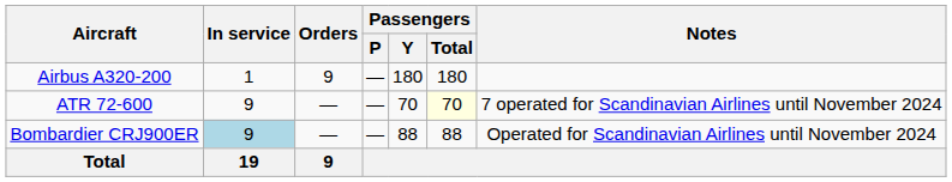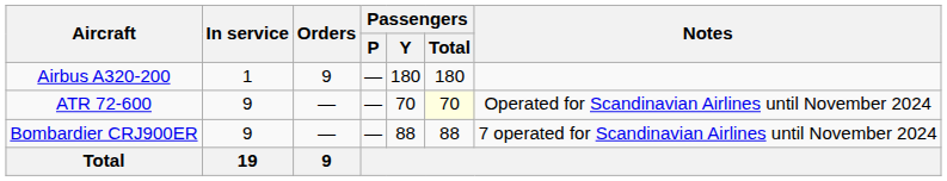 <table class="wikitable" style="margin:1em auto; border-collapse:collapse;text-align:center">
 <tr>
 <th rowspan="2">Aircraft</th>
 <th rowspan="2">In service</th>
 <th rowspan="2">Orders</th>
 <th colspan="3">Passengers</th>
 <th rowspan="2">Notes</th>
 </tr>
 <tr>
 <th><abbr>P</abbr></th>
 <th><abbr>Y</abbr></th>
 <th>Total</th>
 </tr>
 <tr>
 <td><a href='#'>Airbus A320-200</a></td>
 <td>1</td>
 <td>9</td>
 <td>—</td>
 <td>180</td>
 <td>180</td>
 <td></td>
 </tr>
 <tr>
 <td><a href='#'>ATR 72-600</a></td>
 <td>9</td>
 <td>—</td>
 <td>—</td>
 <td>70</td>
 <td style="background: lightyellow;">70</td>
-<td>7 operated for <a href='#'>Scandinavian Airlines</a> until November 2024</td>
+<td>Operated for <a href='#'>Scandinavian Airlines</a> until November 2024</td>
 </tr>
 <tr>
 <td><a href='#'>Bombardier CRJ900ER</a></td>
-<td style="background: lightblue;">9</td>
+<td>9</td>
 <td>—</td>
 <td>—</td>
 <td>88</td>
 <td>88</td>
-<td>Operated for <a href='#'>Scandinavian Airlines</a> until November 2024</td>
+<td>7 operated for <a href='#'>Scandinavian Airlines</a> until November 2024</td>
 </tr>
 <tr>
 <th>Total</th>
 <th>19</th>
 <th>9</th>
 <th colspan="5"></th>
 </tr>
 </table>
